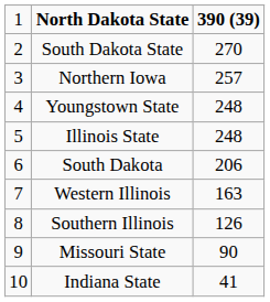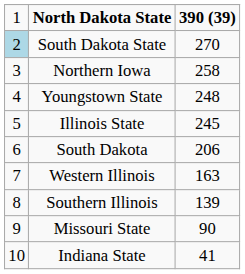 <table class="wikitable">
 <tr align="center">
 </tr>
 <tr align="center">
 <td>1</td>
 <td><strong>North Dakota State</strong></td>
 <td><strong>390 (39)</strong></td>
 </tr>
 <tr align="center">
-<td>2</td>
+<td style="background: lightblue;">2</td>
 <td>South Dakota State</td>
 <td>270</td>
 </tr>
 <tr align="center">
 <td>3</td>
 <td>Northern Iowa</td>
-<td>257</td>
+<td>258</td>
 </tr>
 <tr align="center">
 <td>4</td>
 <td>Youngstown State</td>
 <td>248</td>
 </tr>
 <tr align="center">
 <td>5</td>
 <td>Illinois State</td>
-<td>248</td>
+<td>245</td>
 </tr>
 <tr align="center">
 <td>6</td>
 <td>South Dakota</td>
 <td>206</td>
 </tr>
 <tr align="center">
 <td>7</td>
 <td>Western Illinois</td>
 <td>163</td>
 </tr>
 <tr align="center">
 <td>8</td>
 <td>Southern Illinois</td>
-<td>126</td>
+<td>139</td>
 </tr>
 <tr align="center">
 <td>9</td>
 <td>Missouri State</td>
 <td>90</td>
 </tr>
 <tr align="center">
 <td>10</td>
 <td>Indiana State</td>
 <td>41</td>
 </tr>
 </table>
